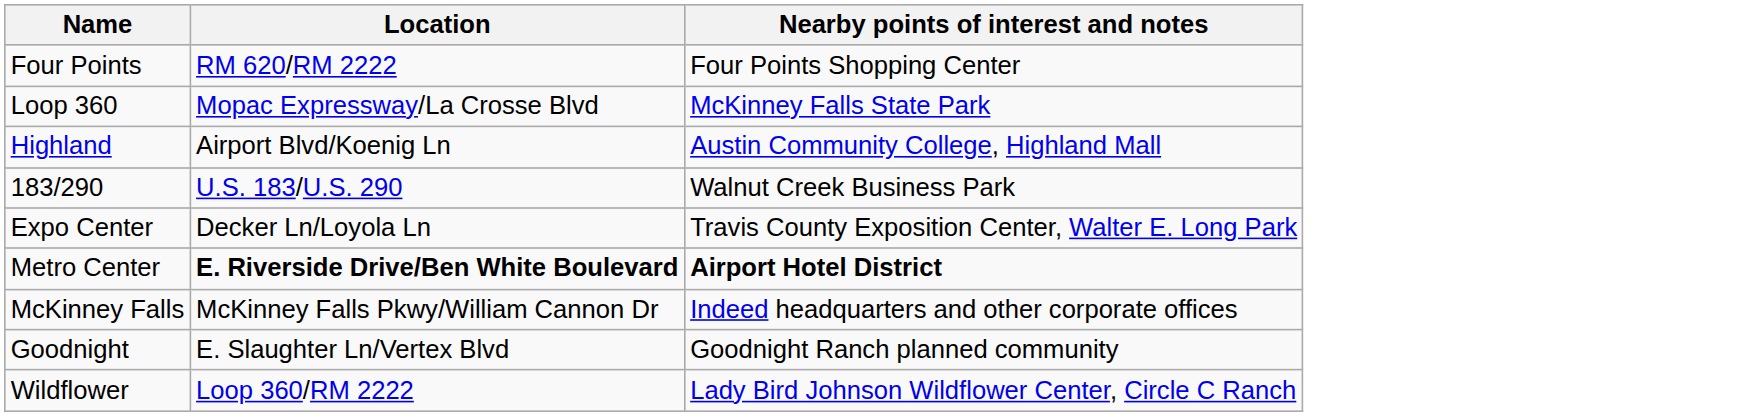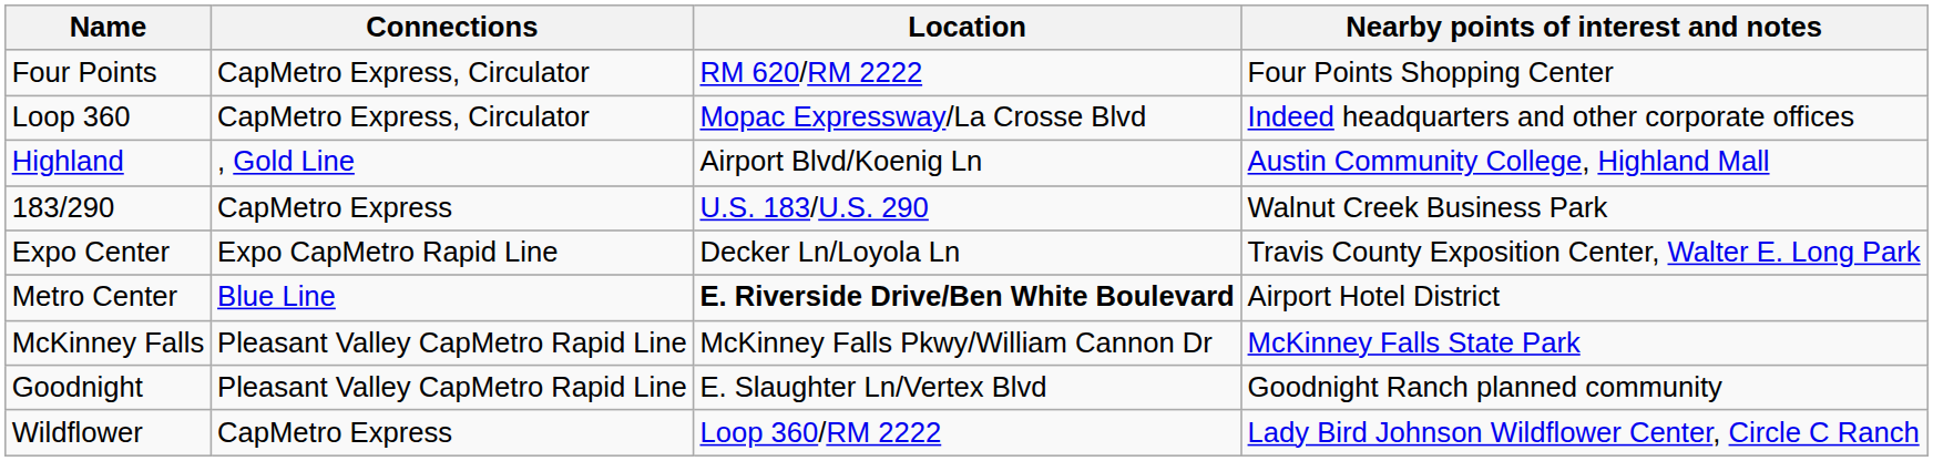 <table class="wikitable">
 <tr>
 <th>Name</th>
+<th>Connections</th>
 <th>Location</th>
 <th>Nearby points of interest and notes</th>
 </tr>
 <tr>
 <td>Four Points</td>
+<td>CapMetro Express, Circulator</td>
 <td><a href='#'>RM 620</a>/<a href='#'>RM 2222</a></td>
 <td>Four Points Shopping Center</td>
 </tr>
 <tr>
 <td>Loop 360</td>
+<td>CapMetro Express, Circulator</td>
 <td><a href='#'>Mopac Expressway</a>/La Crosse Blvd</td>
-<td><a href='#'>McKinney Falls State Park</a></td>
+<td><a href='#'>Indeed</a> headquarters and other corporate offices</td>
 </tr>
 <tr>
 <td><a href='#'>Highland</a></td>
+<td>, <a href='#'>Gold Line</a></td>
 <td>Airport Blvd/Koenig Ln</td>
 <td><a href='#'>Austin Community College</a>, <a href='#'>Highland Mall</a></td>
 </tr>
 <tr>
 <td>183/290</td>
+<td>CapMetro Express</td>
 <td><a href='#'>U.S. 183</a>/<a href='#'>U.S. 290</a></td>
 <td>Walnut Creek Business Park</td>
 </tr>
 <tr>
 <td>Expo Center</td>
+<td>Expo CapMetro Rapid Line</td>
 <td>Decker Ln/Loyola Ln</td>
 <td>Travis County Exposition Center, <a href='#'>Walter E. Long Park</a></td>
 </tr>
 <tr>
 <td>Metro Center</td>
+<td><a href='#'>Blue Line</a></td>
 <td><strong>E. Riverside Drive/Ben White Boulevard</strong></td>
-<td><strong>Airport Hotel District</strong></td>
+<td>Airport Hotel District</td>
 </tr>
 <tr>
 <td>McKinney Falls</td>
+<td>Pleasant Valley CapMetro Rapid Line</td>
 <td>McKinney Falls Pkwy/William Cannon Dr</td>
-<td><a href='#'>Indeed</a> headquarters and other corporate offices</td>
+<td><a href='#'>McKinney Falls State Park</a></td>
 </tr>
 <tr>
 <td>Goodnight</td>
+<td>Pleasant Valley CapMetro Rapid Line</td>
 <td>E. Slaughter Ln/Vertex Blvd</td>
 <td>Goodnight Ranch planned community</td>
 </tr>
 <tr>
 <td>Wildflower</td>
+<td>CapMetro Express</td>
 <td><a href='#'>Loop 360</a>/<a href='#'>RM 2222</a></td>
 <td><a href='#'>Lady Bird Johnson Wildflower Center</a>, <a href='#'>Circle C Ranch</a></td>
 </tr>
 </table>
